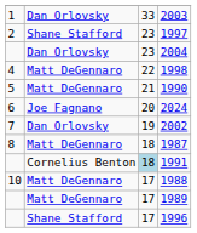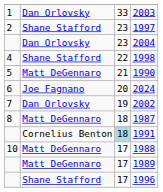 <table class="wikitable">
 <tr>
 </tr>
 <tr>
 <td>1</td>
 <td><a href='#'>Dan Orlovsky</a></td>
 <td>33</td>
 <td><a href='#'>2003</a></td>
 </tr>
 <tr>
 <td>2</td>
 <td><a href='#'>Shane Stafford</a></td>
 <td>23</td>
 <td><a href='#'>1997</a></td>
 </tr>
 <tr>
 <td></td>
 <td><a href='#'>Dan Orlovsky</a></td>
 <td>23</td>
 <td><a href='#'>2004</a></td>
 </tr>
 <tr>
 <td>4</td>
-<td><a href='#'>Matt DeGennaro</a></td>
+<td><a href='#'>Shane Stafford</a></td>
 <td>22</td>
 <td><a href='#'>1998</a></td>
 </tr>
 <tr>
 <td>5</td>
 <td><a href='#'>Matt DeGennaro</a></td>
 <td>21</td>
 <td><a href='#'>1990</a></td>
 </tr>
 <tr>
 <td>6</td>
 <td><a href='#'>Joe Fagnano</a></td>
 <td>20</td>
 <td><a href='#'>2024</a></td>
 </tr>
 <tr>
 <td>7</td>
 <td><a href='#'>Dan Orlovsky</a></td>
 <td>19</td>
 <td><a href='#'>2002</a></td>
 </tr>
 <tr>
 <td>8</td>
 <td><a href='#'>Matt DeGennaro</a></td>
 <td>18</td>
 <td><a href='#'>1987</a></td>
 </tr>
 <tr>
 <td></td>
 <td>Cornelius Benton</td>
 <td style="background: lightblue;">18</td>
 <td><a href='#'>1991</a></td>
 </tr>
 <tr>
 <td>10</td>
 <td><a href='#'>Matt DeGennaro</a></td>
 <td>17</td>
 <td><a href='#'>1988</a></td>
 </tr>
 <tr>
 <td></td>
 <td><a href='#'>Matt DeGennaro</a></td>
 <td>17</td>
 <td><a href='#'>1989</a></td>
 </tr>
 <tr>
 <td></td>
 <td><a href='#'>Shane Stafford</a></td>
 <td>17</td>
 <td><a href='#'>1996</a></td>
 </tr>
 </table>
